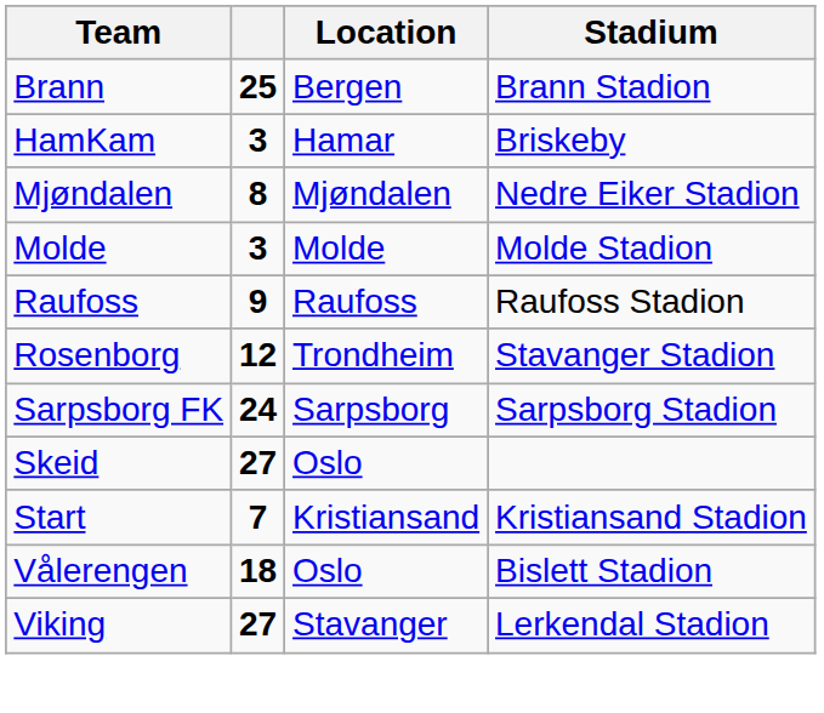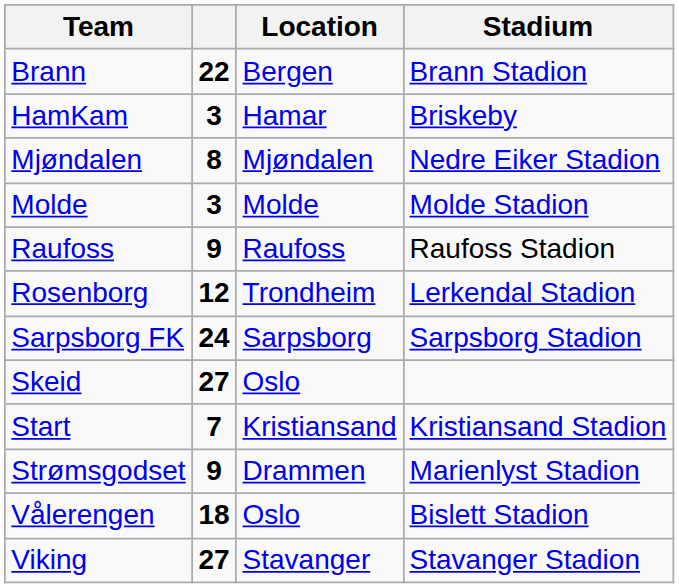 <table class="wikitable sortable" border="1">
 <tr>
 <th>Team</th>
 <th></th>
 <th>Location</th>
 <th>Stadium</th>
 </tr>
 <tr>
 <td><a href='#'>Brann</a></td>
-<td align="center"><strong>25</strong></td>
+<td align="center"><strong>22</strong></td>
 <td><a href='#'>Bergen</a></td>
 <td><a href='#'>Brann Stadion</a></td>
 </tr>
 <tr>
 <td><a href='#'>HamKam</a></td>
 <td align="center"><strong>3</strong></td>
 <td><a href='#'>Hamar</a></td>
 <td><a href='#'>Briskeby</a></td>
 </tr>
 <tr>
 <td><a href='#'>Mjøndalen</a></td>
 <td align="center"><strong>8</strong></td>
 <td><a href='#'>Mjøndalen</a></td>
 <td><a href='#'>Nedre Eiker Stadion</a></td>
 </tr>
 <tr>
 <td><a href='#'>Molde</a></td>
 <td align="center"><strong>3</strong></td>
 <td><a href='#'>Molde</a></td>
 <td><a href='#'>Molde Stadion</a></td>
 </tr>
 <tr>
 <td><a href='#'>Raufoss</a></td>
 <td align="center"><strong>9</strong></td>
 <td><a href='#'>Raufoss</a></td>
 <td>Raufoss Stadion</td>
 </tr>
 <tr>
 <td><a href='#'>Rosenborg</a></td>
 <td align="center"><strong>12</strong></td>
 <td><a href='#'>Trondheim</a></td>
-<td><a href='#'>Stavanger Stadion</a></td>
+<td><a href='#'>Lerkendal Stadion</a></td>
 </tr>
 <tr>
 <td><a href='#'>Sarpsborg FK</a></td>
 <td align="center"><strong>24</strong></td>
 <td><a href='#'>Sarpsborg</a></td>
 <td><a href='#'>Sarpsborg Stadion</a></td>
 </tr>
 <tr>
 <td><a href='#'>Skeid</a></td>
 <td align="center"><strong>27</strong></td>
 <td><a href='#'>Oslo</a></td>
 <td></td>
 </tr>
 <tr>
 <td><a href='#'>Start</a></td>
 <td align="center"><strong>7</strong></td>
 <td><a href='#'>Kristiansand</a></td>
 <td><a href='#'>Kristiansand Stadion</a></td>
 </tr>
 <tr>
+<td><a href='#'>Strømsgodset</a></td>
+<td align="center"><strong>9</strong></td>
+<td><a href='#'>Drammen</a></td>
+<td><a href='#'>Marienlyst Stadion</a></td>
+</tr>
+<tr>
 <td><a href='#'>Vålerengen</a></td>
 <td align="center"><strong>18</strong></td>
 <td><a href='#'>Oslo</a></td>
 <td><a href='#'>Bislett Stadion</a></td>
 </tr>
 <tr>
 <td><a href='#'>Viking</a></td>
 <td align="center"><strong>27</strong></td>
 <td><a href='#'>Stavanger</a></td>
-<td><a href='#'>Lerkendal Stadion</a></td>
+<td><a href='#'>Stavanger Stadion</a></td>
 </tr>
 </table>
